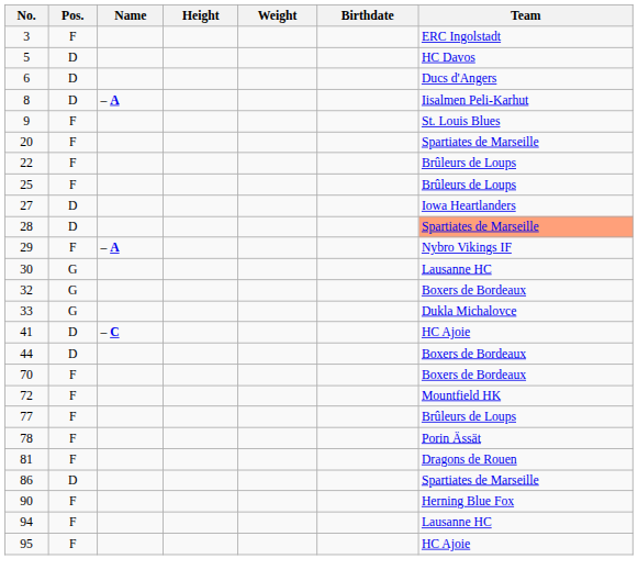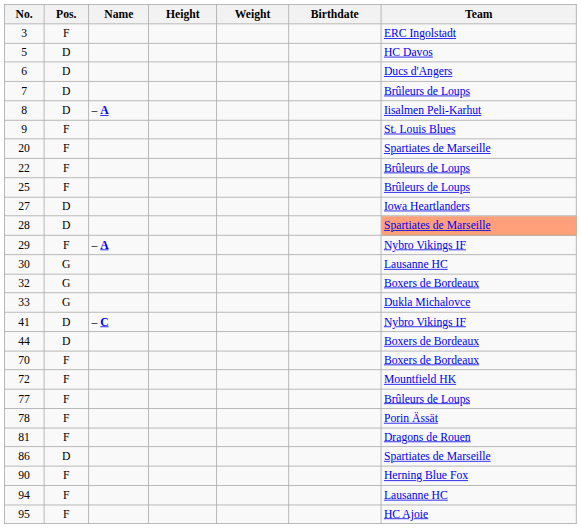 <table width="80%" class="wikitable sortable" style="font-size: 90%; text-align: center;">
 <tr>
 <th>No.</th>
 <th>Pos.</th>
 <th>Name</th>
 <th>Height</th>
 <th>Weight</th>
 <th>Birthdate</th>
 <th>Team</th>
 </tr>
 <tr>
 <td>3</td>
 <td>F</td>
 <td align="left"></td>
 <td></td>
 <td></td>
 <td></td>
 <td style="text-align:left;"> <a href='#'>ERC Ingolstadt</a></td>
 </tr>
 <tr>
 <td>5</td>
 <td>D</td>
 <td align="left"></td>
 <td></td>
 <td></td>
 <td></td>
 <td style="text-align:left;"> <a href='#'>HC Davos</a></td>
 </tr>
 <tr>
 <td>6</td>
 <td>D</td>
 <td align="left"></td>
 <td></td>
 <td></td>
 <td></td>
 <td style="text-align:left;"> <a href='#'>Ducs d'Angers</a></td>
+</tr>
+<tr>
+<td>7</td>
+<td>D</td>
+<td align="left"></td>
+<td></td>
+<td></td>
+<td></td>
+<td style="text-align:left;"> <a href='#'>Brûleurs de Loups</a></td>
 </tr>
 <tr>
 <td>8</td>
 <td>D</td>
 <td align="left"> – <strong><a href='#'>A</a></strong></td>
 <td></td>
 <td></td>
 <td></td>
 <td style="text-align:left;"> <a href='#'>Iisalmen Peli-Karhut</a></td>
 </tr>
 <tr>
 <td>9</td>
 <td>F</td>
 <td align="left"></td>
 <td></td>
 <td></td>
 <td></td>
 <td style="text-align:left;"> <a href='#'>St. Louis Blues</a></td>
 </tr>
 <tr>
 <td>20</td>
 <td>F</td>
 <td align="left"></td>
 <td></td>
 <td></td>
 <td></td>
 <td style="text-align:left;"> <a href='#'>Spartiates de Marseille</a></td>
 </tr>
 <tr>
 <td>22</td>
 <td>F</td>
 <td align="left"></td>
 <td></td>
 <td></td>
 <td></td>
 <td style="text-align:left;"> <a href='#'>Brûleurs de Loups</a></td>
 </tr>
 <tr>
 <td>25</td>
 <td>F</td>
 <td align="left"></td>
 <td></td>
 <td></td>
 <td></td>
 <td style="text-align:left;"> <a href='#'>Brûleurs de Loups</a></td>
 </tr>
 <tr>
 <td>27</td>
 <td>D</td>
 <td align="left"></td>
 <td></td>
 <td></td>
 <td></td>
 <td style="text-align:left;"> <a href='#'>Iowa Heartlanders</a></td>
 </tr>
 <tr>
 <td>28</td>
 <td>D</td>
 <td align="left"></td>
 <td></td>
 <td></td>
 <td></td>
 <td style="background: lightsalmon; text-align:left;"> <a href='#'>Spartiates de Marseille</a></td>
 </tr>
 <tr>
 <td>29</td>
 <td>F</td>
 <td align="left"> – <strong><a href='#'>A</a></strong></td>
 <td></td>
 <td></td>
 <td></td>
 <td style="text-align:left;"> <a href='#'>Nybro Vikings IF</a></td>
 </tr>
 <tr>
 <td>30</td>
 <td>G</td>
 <td align="left"></td>
 <td></td>
 <td></td>
 <td></td>
 <td style="text-align:left;"> <a href='#'>Lausanne HC</a></td>
 </tr>
 <tr>
 <td>32</td>
 <td>G</td>
 <td align="left"></td>
 <td></td>
 <td></td>
 <td></td>
 <td style="text-align:left;"> <a href='#'>Boxers de Bordeaux</a></td>
 </tr>
 <tr>
 <td>33</td>
 <td>G</td>
 <td align="left"></td>
 <td></td>
 <td></td>
 <td></td>
 <td style="text-align:left;"> <a href='#'>Dukla Michalovce</a></td>
 </tr>
 <tr>
 <td>41</td>
 <td>D</td>
 <td align=left> – <strong><a href='#'>C</a></strong></td>
 <td></td>
 <td></td>
 <td></td>
-<td style="text-align:left;"> <a href='#'>HC Ajoie</a></td>
+<td style="text-align:left;"> <a href='#'>Nybro Vikings IF</a></td>
 </tr>
 <tr>
 <td>44</td>
 <td>D</td>
 <td align=left></td>
 <td></td>
 <td></td>
 <td></td>
 <td style="text-align:left;"> <a href='#'>Boxers de Bordeaux</a></td>
 </tr>
 <tr>
 <td>70</td>
 <td>F</td>
 <td align=left></td>
 <td></td>
 <td></td>
 <td></td>
 <td style="text-align:left;"> <a href='#'>Boxers de Bordeaux</a></td>
 </tr>
 <tr>
 <td>72</td>
 <td>F</td>
 <td align=left></td>
 <td></td>
 <td></td>
 <td></td>
 <td style="text-align:left;"> <a href='#'>Mountfield HK</a></td>
 </tr>
 <tr>
 <td>77</td>
 <td>F</td>
 <td align="left"></td>
 <td></td>
 <td></td>
 <td></td>
 <td style="text-align:left;"> <a href='#'>Brûleurs de Loups</a></td>
 </tr>
 <tr>
 <td>78</td>
 <td>F</td>
 <td align="left"></td>
 <td></td>
 <td></td>
 <td></td>
 <td style="text-align:left;"> <a href='#'>Porin Ässät</a></td>
 </tr>
 <tr>
 <td>81</td>
 <td>F</td>
 <td align="left"></td>
 <td></td>
 <td></td>
 <td></td>
 <td style="text-align:left;"> <a href='#'>Dragons de Rouen</a></td>
 </tr>
 <tr>
 <td>86</td>
 <td>D</td>
 <td align="left"></td>
 <td></td>
 <td></td>
 <td></td>
 <td style="text-align:left;"> <a href='#'>Spartiates de Marseille</a></td>
 </tr>
 <tr>
 <td>90</td>
 <td>F</td>
 <td align="left"></td>
 <td></td>
 <td></td>
 <td></td>
 <td style="text-align:left;"> <a href='#'>Herning Blue Fox</a></td>
 </tr>
 <tr>
 <td>94</td>
 <td>F</td>
 <td align="left"></td>
 <td></td>
 <td></td>
 <td></td>
 <td style="text-align:left;"> <a href='#'>Lausanne HC</a></td>
 </tr>
 <tr>
 <td>95</td>
 <td>F</td>
 <td align="left"></td>
 <td></td>
 <td></td>
 <td></td>
 <td style="text-align:left;"> <a href='#'>HC Ajoie</a></td>
 </tr>
 </table>
